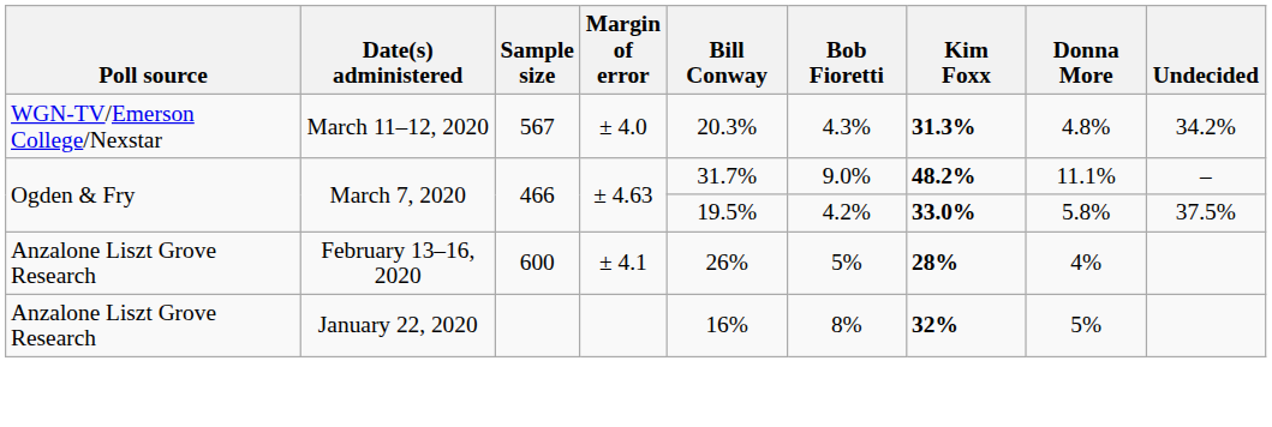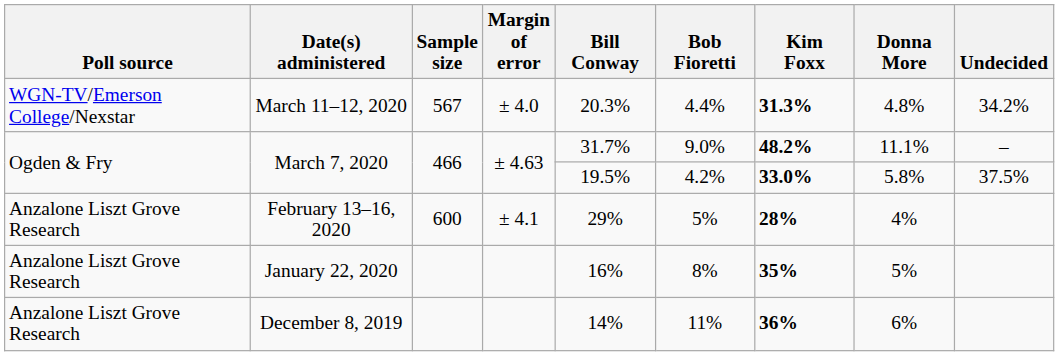 <table class="wikitable">
 <tr valign=bottom>
 <th>Poll source</th>
 <th>Date(s)<br>administered</th>
 <th>Sample<br>size</th>
 <th>Margin<br>of error</th>
 <th style="width:75px;">Bill<br>Conway</th>
 <th style="width:75px;">Bob<br>Fioretti</th>
 <th style="width:75px;">Kim <br>Foxx</th>
 <th style="width:75px;">Donna<br>More</th>
 <th style="width:75px;">Undecided</th>
 </tr>
 <tr>
 <td><a href='#'>WGN-TV</a>/<a href='#'>Emerson College</a>/Nexstar</td>
 <td align=center>March 11–12, 2020</td>
 <td align=center>567</td>
 <td align=center>± 4.0</td>
 <td align=center>20.3%</td>
-<td align=center>4.3%</td>
+<td align=center>4.4%</td>
 <td><strong>31.3%</strong></td>
 <td align=center>4.8%</td>
 <td align=center>34.2%</td>
 </tr>
 <tr>
 <td rowspan=2>Ogden & Fry</td>
 <td rowspan=2 align=center>March 7, 2020</td>
 <td rowspan=2 align=center>466</td>
 <td rowspan=2 align=center>± 4.63</td>
 <td align=center>31.7%</td>
 <td align=center>9.0%</td>
 <td><strong>48.2%</strong></td>
 <td align=center>11.1%</td>
 <td align=center>–</td>
 </tr>
 <tr>
 <td align=center>19.5%</td>
 <td align=center>4.2%</td>
 <td><strong>33.0%</strong></td>
 <td align=center>5.8%</td>
 <td align=center>37.5%</td>
 </tr>
 <tr>
 <td>Anzalone Liszt Grove Research</td>
 <td align=center>February 13–16, 2020</td>
 <td align=center>600</td>
 <td align=center>± 4.1</td>
-<td align=center>26%</td>
+<td align=center>29%</td>
 <td align=center>5%</td>
 <td><strong>28%</strong></td>
 <td align=center>4%</td>
 <td align=center></td>
 </tr>
 <tr>
 <td>Anzalone Liszt Grove Research</td>
 <td align=center>January 22, 2020</td>
 <td align=center></td>
 <td align=center></td>
 <td align=center>16%</td>
 <td align=center>8%</td>
-<td><strong>32%</strong></td>
+<td><strong>35%</strong></td>
 <td align=center>5%</td>
 <td align=center></td>
 </tr>
+<tr>
+<td>Anzalone Liszt Grove Research</td>
+<td align=center>December 8, 2019</td>
+<td align=center></td>
+<td align=center></td>
+<td align=center>14%</td>
+<td align=center>11%</td>
+<td><strong>36%</strong></td>
+<td align=center>6%</td>
+<td align=center></td>
+</tr>
 </table>
